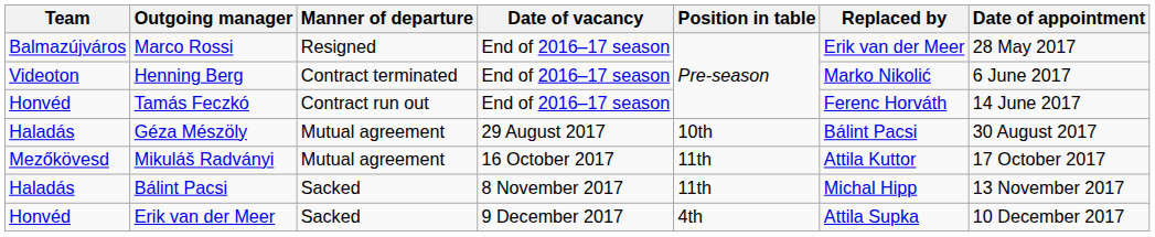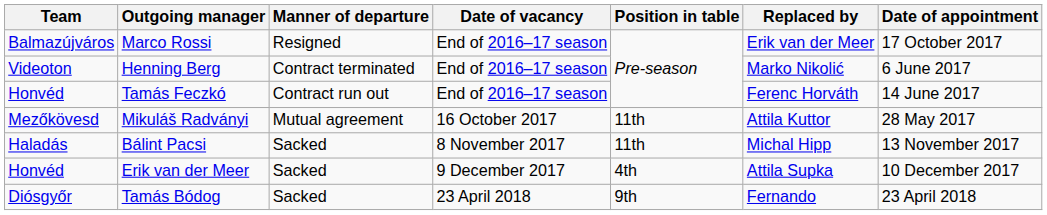 <table class="wikitable sortable">
 <tr>
 <th>Team</th>
 <th>Outgoing manager</th>
 <th>Manner of departure</th>
 <th>Date of vacancy</th>
 <th>Position in table</th>
 <th>Replaced by</th>
 <th>Date of appointment</th>
 </tr>
 <tr>
 <td align = "left"><a href='#'>Balmazújváros</a></td>
 <td> <a href='#'>Marco Rossi</a></td>
 <td>Resigned</td>
 <td>End of <a href='#'>2016–17 season</a></td>
 <td rowspan="3"><em>Pre-season</em></td>
 <td> <a href='#'>Erik van der Meer</a></td>
-<td>28 May 2017</td>
+<td>17 October 2017</td>
 </tr>
 <tr>
 <td align="left"><a href='#'>Videoton</a></td>
 <td align="left"> <a href='#'>Henning Berg</a></td>
 <td>Contract terminated</td>
 <td>End of <a href='#'>2016–17 season</a></td>
 <td align="left"> <a href='#'>Marko Nikolić</a></td>
 <td>6 June 2017</td>
 </tr>
 <tr>
 <td><a href='#'>Honvéd</a></td>
 <td align = "left"> <a href='#'>Tamás Feczkó</a></td>
 <td>Contract run out</td>
 <td>End of <a href='#'>2016–17 season</a></td>
 <td align = "left"> <a href='#'>Ferenc Horváth</a></td>
 <td>14 June 2017</td>
 </tr>
 <tr>
-<td><a href='#'>Haladás</a></td>
-<td> <a href='#'>Géza Mészöly</a></td>
-<td>Mutual agreement</td>
-<td>29 August 2017</td>
-<td>10th</td>
-<td align = "left"> <a href='#'>Bálint Pacsi</a></td>
-<td>30 August 2017</td>
-</tr>
-<tr>
 <td><a href='#'>Mezőkövesd</a></td>
 <td> <a href='#'>Mikuláš Radványi</a></td>
 <td>Mutual agreement</td>
 <td>16 October 2017</td>
 <td>11th</td>
 <td> <a href='#'>Attila Kuttor</a></td>
-<td>17 October 2017</td>
+<td>28 May 2017</td>
 </tr>
 <tr>
 <td><a href='#'>Haladás</a></td>
 <td> <a href='#'>Bálint Pacsi</a></td>
 <td>Sacked</td>
 <td>8 November 2017</td>
 <td>11th</td>
 <td> <a href='#'>Michal Hipp</a></td>
 <td>13 November 2017</td>
 </tr>
 <tr>
 <td><a href='#'>Honvéd</a></td>
 <td> <a href='#'>Erik van der Meer</a></td>
 <td>Sacked</td>
 <td>9 December 2017</td>
 <td>4th</td>
 <td> <a href='#'>Attila Supka</a></td>
 <td>10 December 2017</td>
 </tr>
+<tr>
+<td><a href='#'>Diósgyőr</a></td>
+<td> <a href='#'>Tamás Bódog</a></td>
+<td>Sacked</td>
+<td>23 April 2018</td>
+<td>9th</td>
+<td> <a href='#'>Fernando</a></td>
+<td>23 April 2018</td>
+</tr>
 </table>
